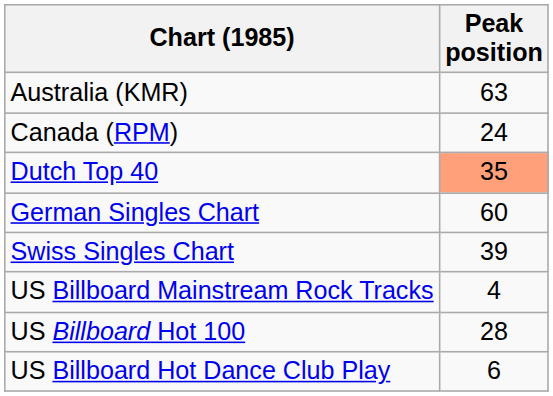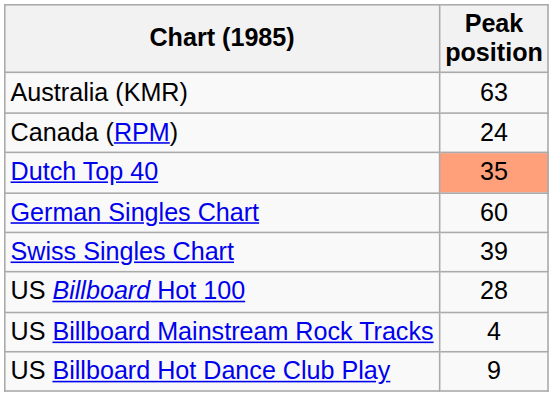 <table class="wikitable sortable">
 <tr>
 <th align="left">Chart (1985)</th>
 <th align="center">Peak<br>position</th>
 </tr>
 <tr>
 <td align="left">Australia (KMR)</td>
 <td align="center">63</td>
 </tr>
 <tr>
 <td align="left">Canada (<a href='#'>RPM</a>)</td>
 <td align="center">24</td>
 </tr>
 <tr>
 <td align="left"><a href='#'>Dutch Top 40</a></td>
 <td align="center" style="background: lightsalmon;">35</td>
 </tr>
 <tr>
 <td align="left"><a href='#'>German Singles Chart</a></td>
 <td align="center">60</td>
 </tr>
 <tr>
 <td align="left"><a href='#'>Swiss Singles Chart</a></td>
 <td align="center">39</td>
 </tr>
 <tr>
+<td align="left">US <a href='#'><em>Billboard</em> Hot 100</a></td>
+<td align="center">28</td>
+</tr>
+<tr>
 <td align="left">US <a href='#'>Billboard Mainstream Rock Tracks</a></td>
 <td align="center">4</td>
 </tr>
 <tr>
-<td align="left">US <a href='#'><em>Billboard</em> Hot 100</a></td>
-<td align="center">28</td>
-</tr>
-<tr>
 <td align="left">US <a href='#'>Billboard Hot Dance Club Play</a></td>
-<td align="center">6</td>
+<td align="center">9</td>
 </tr>
 </table>
